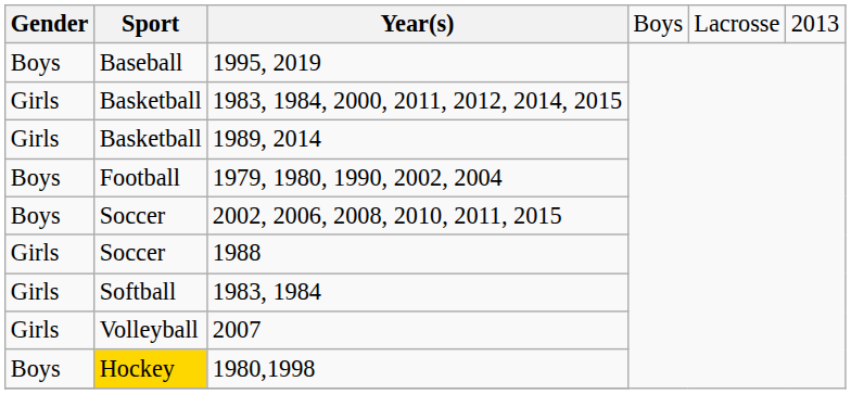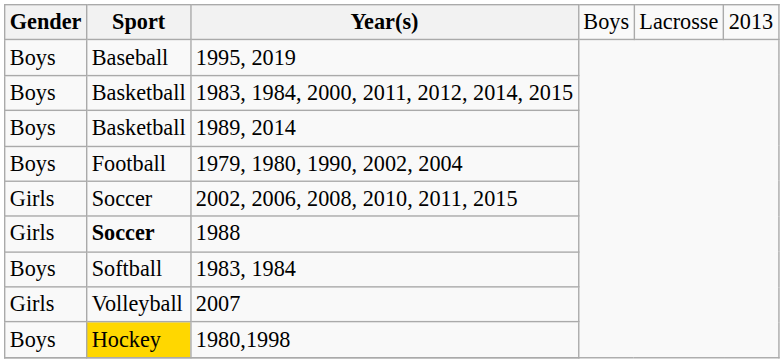 <table class="wikitable">
 <tr>
 <th>Gender</th>
 <th>Sport</th>
 <th>Year(s)</th>
 <td>Boys</td>
 <td>Lacrosse</td>
 <td>2013</td>
 </tr>
 <tr>
 <td>Boys</td>
 <td>Baseball</td>
 <td>1995, 2019</td>
 </tr>
 <tr>
-<td>Girls</td>
+<td>Boys</td>
 <td>Basketball</td>
 <td>1983, 1984, 2000, 2011, 2012, 2014, 2015</td>
 </tr>
 <tr>
-<td>Girls</td>
+<td>Boys</td>
 <td>Basketball</td>
 <td>1989, 2014</td>
 </tr>
 <tr>
 <td>Boys</td>
 <td>Football</td>
 <td>1979, 1980, 1990, 2002, 2004</td>
 </tr>
 <tr>
-<td>Boys</td>
+<td>Girls</td>
 <td>Soccer</td>
 <td>2002, 2006, 2008, 2010, 2011, 2015</td>
 </tr>
 <tr>
 <td>Girls</td>
-<td>Soccer</td>
+<td><strong>Soccer</strong></td>
 <td>1988</td>
 </tr>
 <tr>
-<td>Girls</td>
+<td>Boys</td>
 <td>Softball</td>
 <td>1983, 1984</td>
 </tr>
 <tr>
 <td>Girls</td>
 <td>Volleyball</td>
 <td>2007</td>
 </tr>
 <tr>
 <td>Boys</td>
 <td style="background: gold;">Hockey</td>
 <td>1980,1998</td>
 </tr>
 <tr>
 </tr>
 </table>
